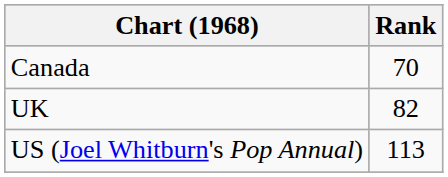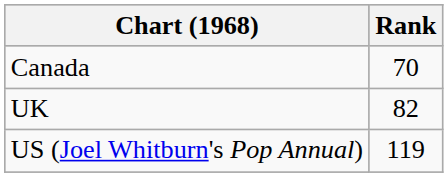 <table class="wikitable">
 <tr>
 <th align="left">Chart (1968)</th>
 <th style="text-align:center;">Rank</th>
 </tr>
 <tr>
 <td>Canada</td>
 <td style="text-align:center;">70</td>
 </tr>
 <tr>
 <td>UK</td>
 <td style="text-align:center;">82</td>
 </tr>
 <tr>
 <td>US (<a href='#'>Joel Whitburn</a>'s <em>Pop Annual</em>)</td>
-<td style="text-align:center;">113</td>
+<td style="text-align:center;">119</td>
 </tr>
 </table>
